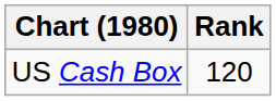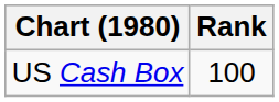 <table class="wikitable">
 <tr>
 <th>Chart (1980)</th>
 <th>Rank</th>
 </tr>
 <tr>
 <td>US <em><a href='#'>Cash Box</a></em></td>
-<td align="center">120</td>
+<td align="center">100</td>
 </tr>
 </table>
